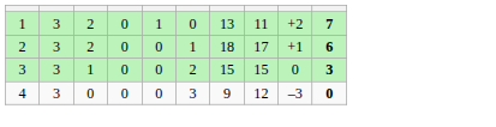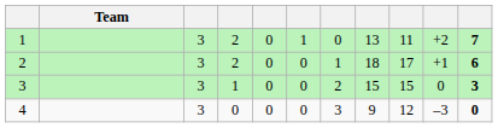 <table class="wikitable" style="text-align: center; font-size: 100%;">
 <tr>
 <th width="30"></th>
+<th width="150">Team</th>
 <th width="30"></th>
 <th width="30"></th>
 <th width="30"></th>
 <th width="30"></th>
 <th width="30"></th>
 <th width="30"></th>
 <th width="30"></th>
 <th width="30"></th>
 <th width="30"></th>
 </tr>
 <tr style="background-color: #bbf3bb;">
 <td>1</td>
+<td align=left></td>
 <td>3</td>
 <td>2</td>
 <td>0</td>
 <td>1</td>
 <td>0</td>
 <td>13</td>
 <td>11</td>
 <td>+2</td>
 <td><strong>7</strong></td>
 </tr>
 <tr style="background-color: #bbf3bb;">
 <td>2</td>
+<td align=left></td>
 <td>3</td>
 <td>2</td>
 <td>0</td>
 <td>0</td>
 <td>1</td>
 <td>18</td>
 <td>17</td>
 <td>+1</td>
 <td><strong>6</strong></td>
 </tr>
 <tr style="background-color: #bbf3bb;">
 <td>3</td>
+<td align=left></td>
 <td>3</td>
 <td>1</td>
 <td>0</td>
 <td>0</td>
 <td>2</td>
 <td>15</td>
 <td>15</td>
 <td>0</td>
 <td><strong>3</strong></td>
 </tr>
 <tr>
 <td>4</td>
+<td align=left></td>
 <td>3</td>
 <td>0</td>
 <td>0</td>
 <td>0</td>
 <td>3</td>
 <td>9</td>
 <td>12</td>
 <td>–3</td>
 <td><strong>0</strong></td>
 </tr>
 </table>
